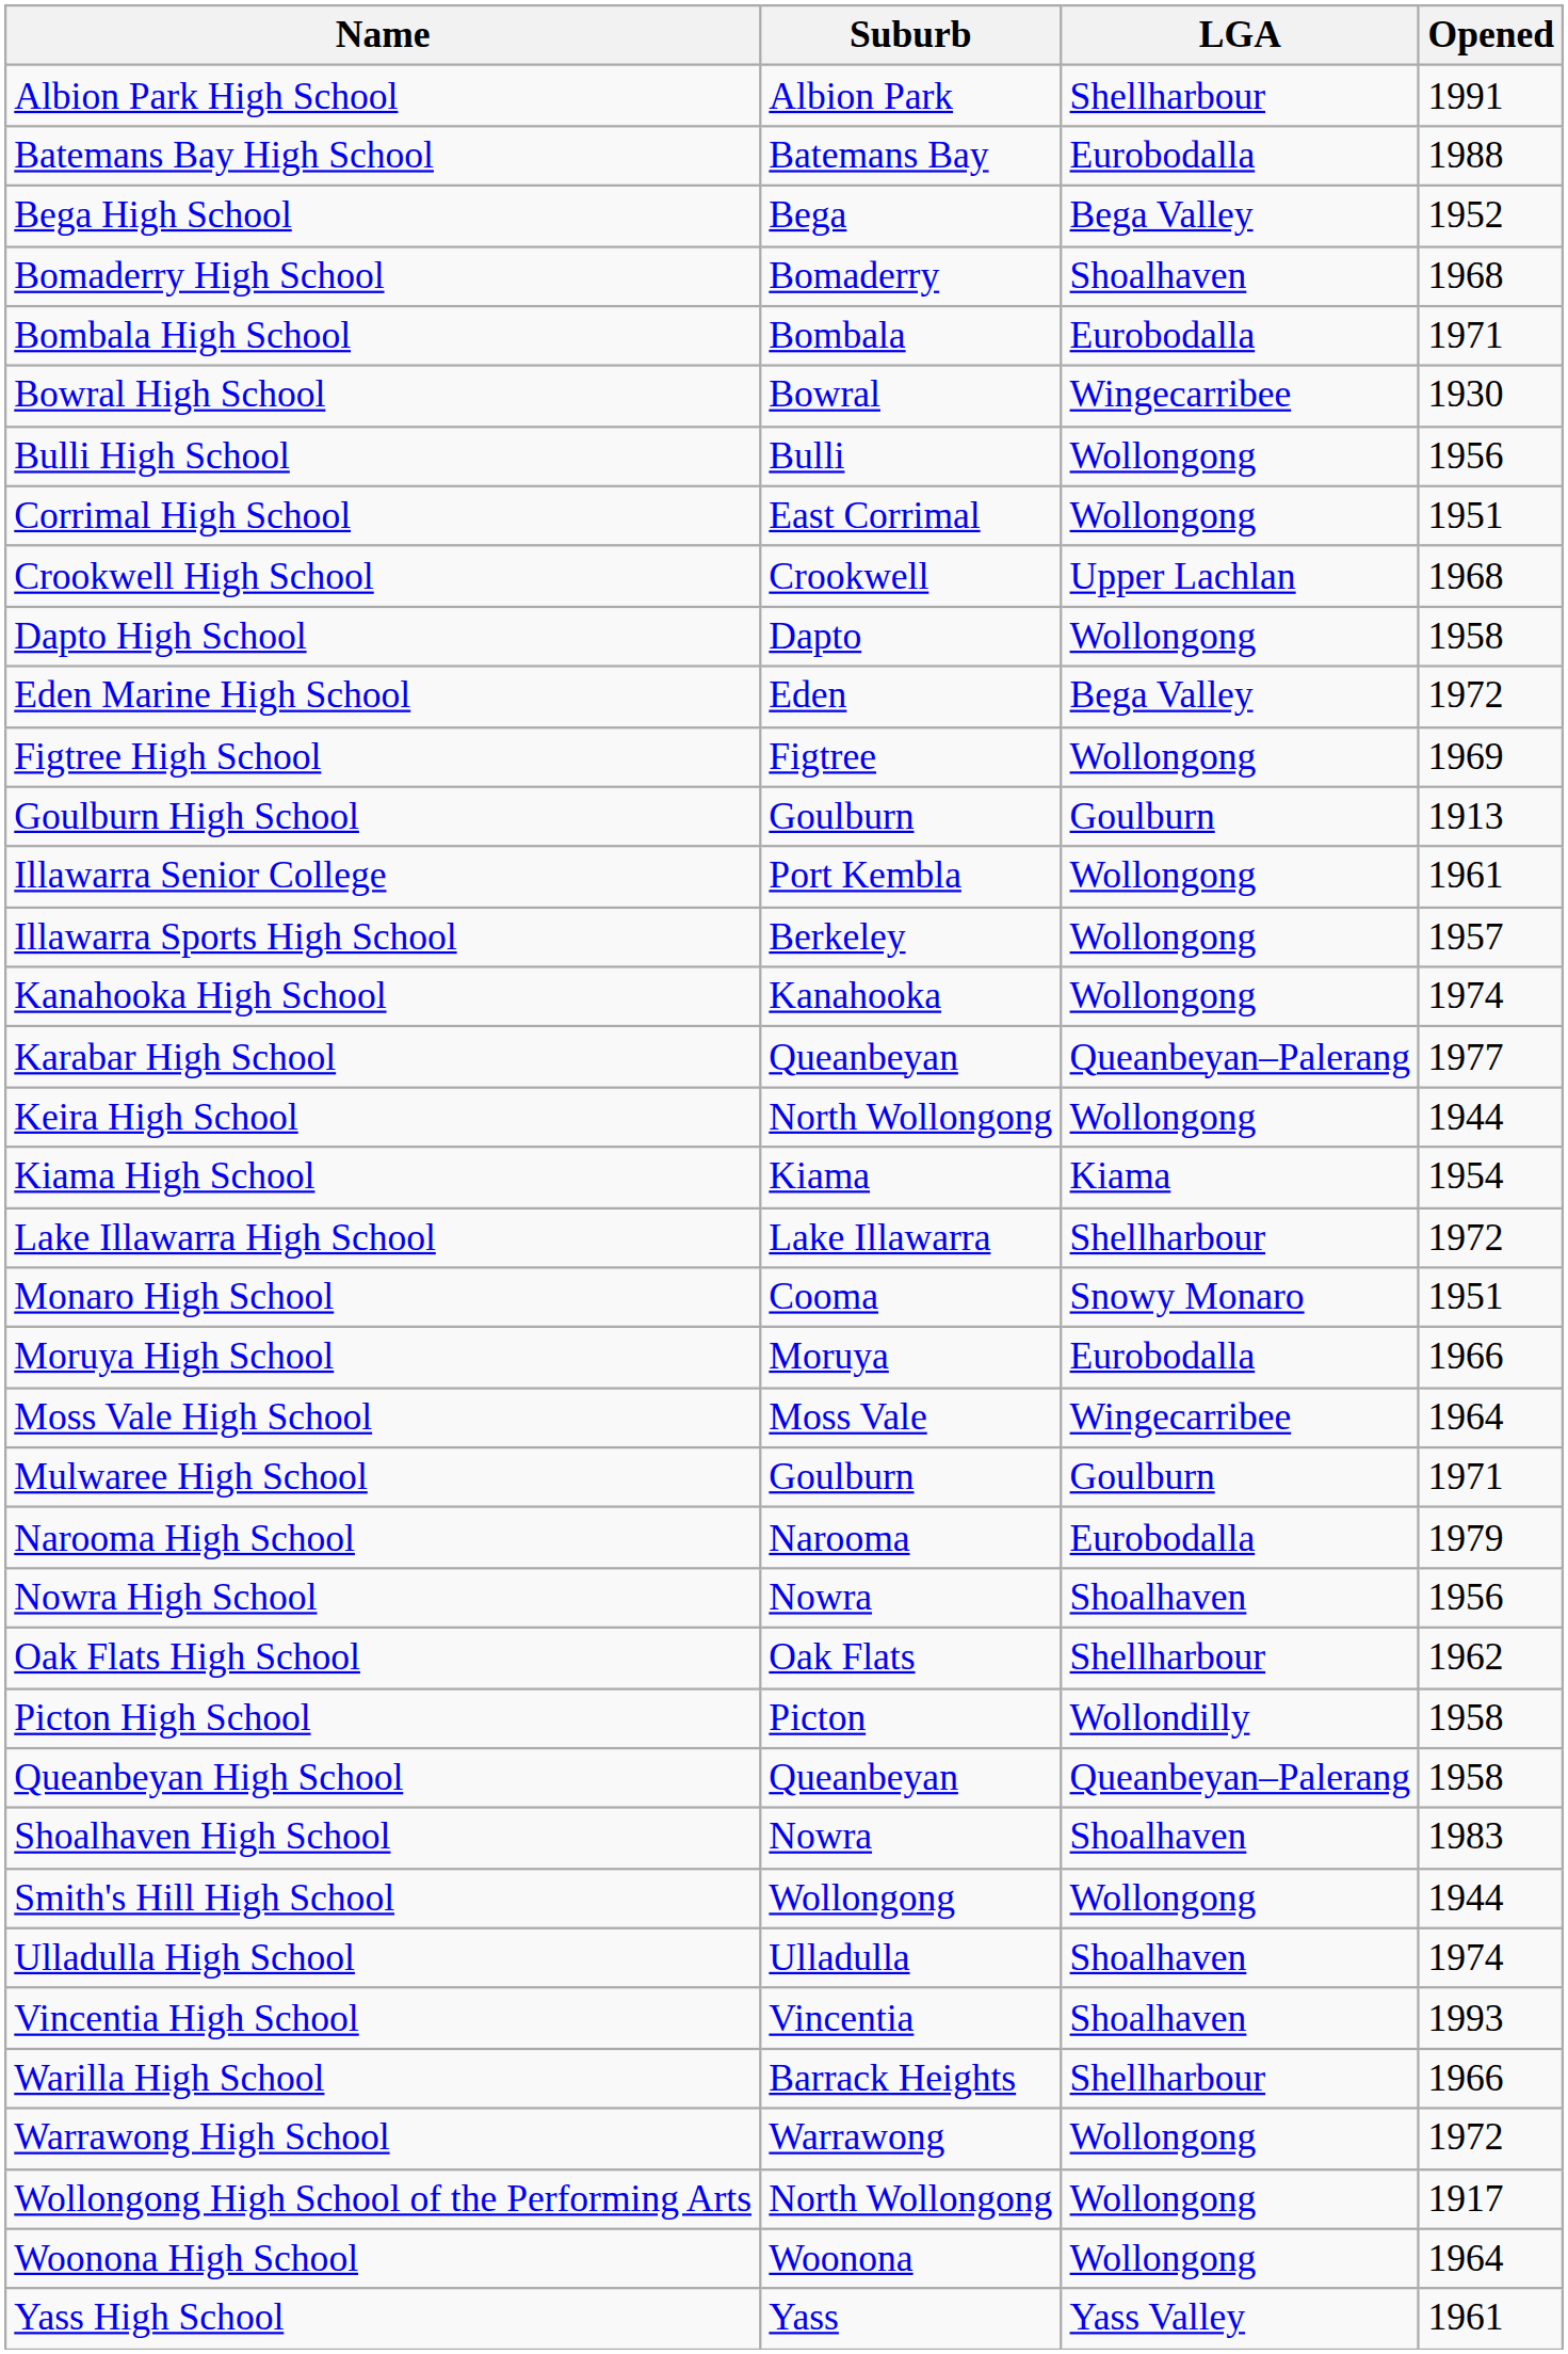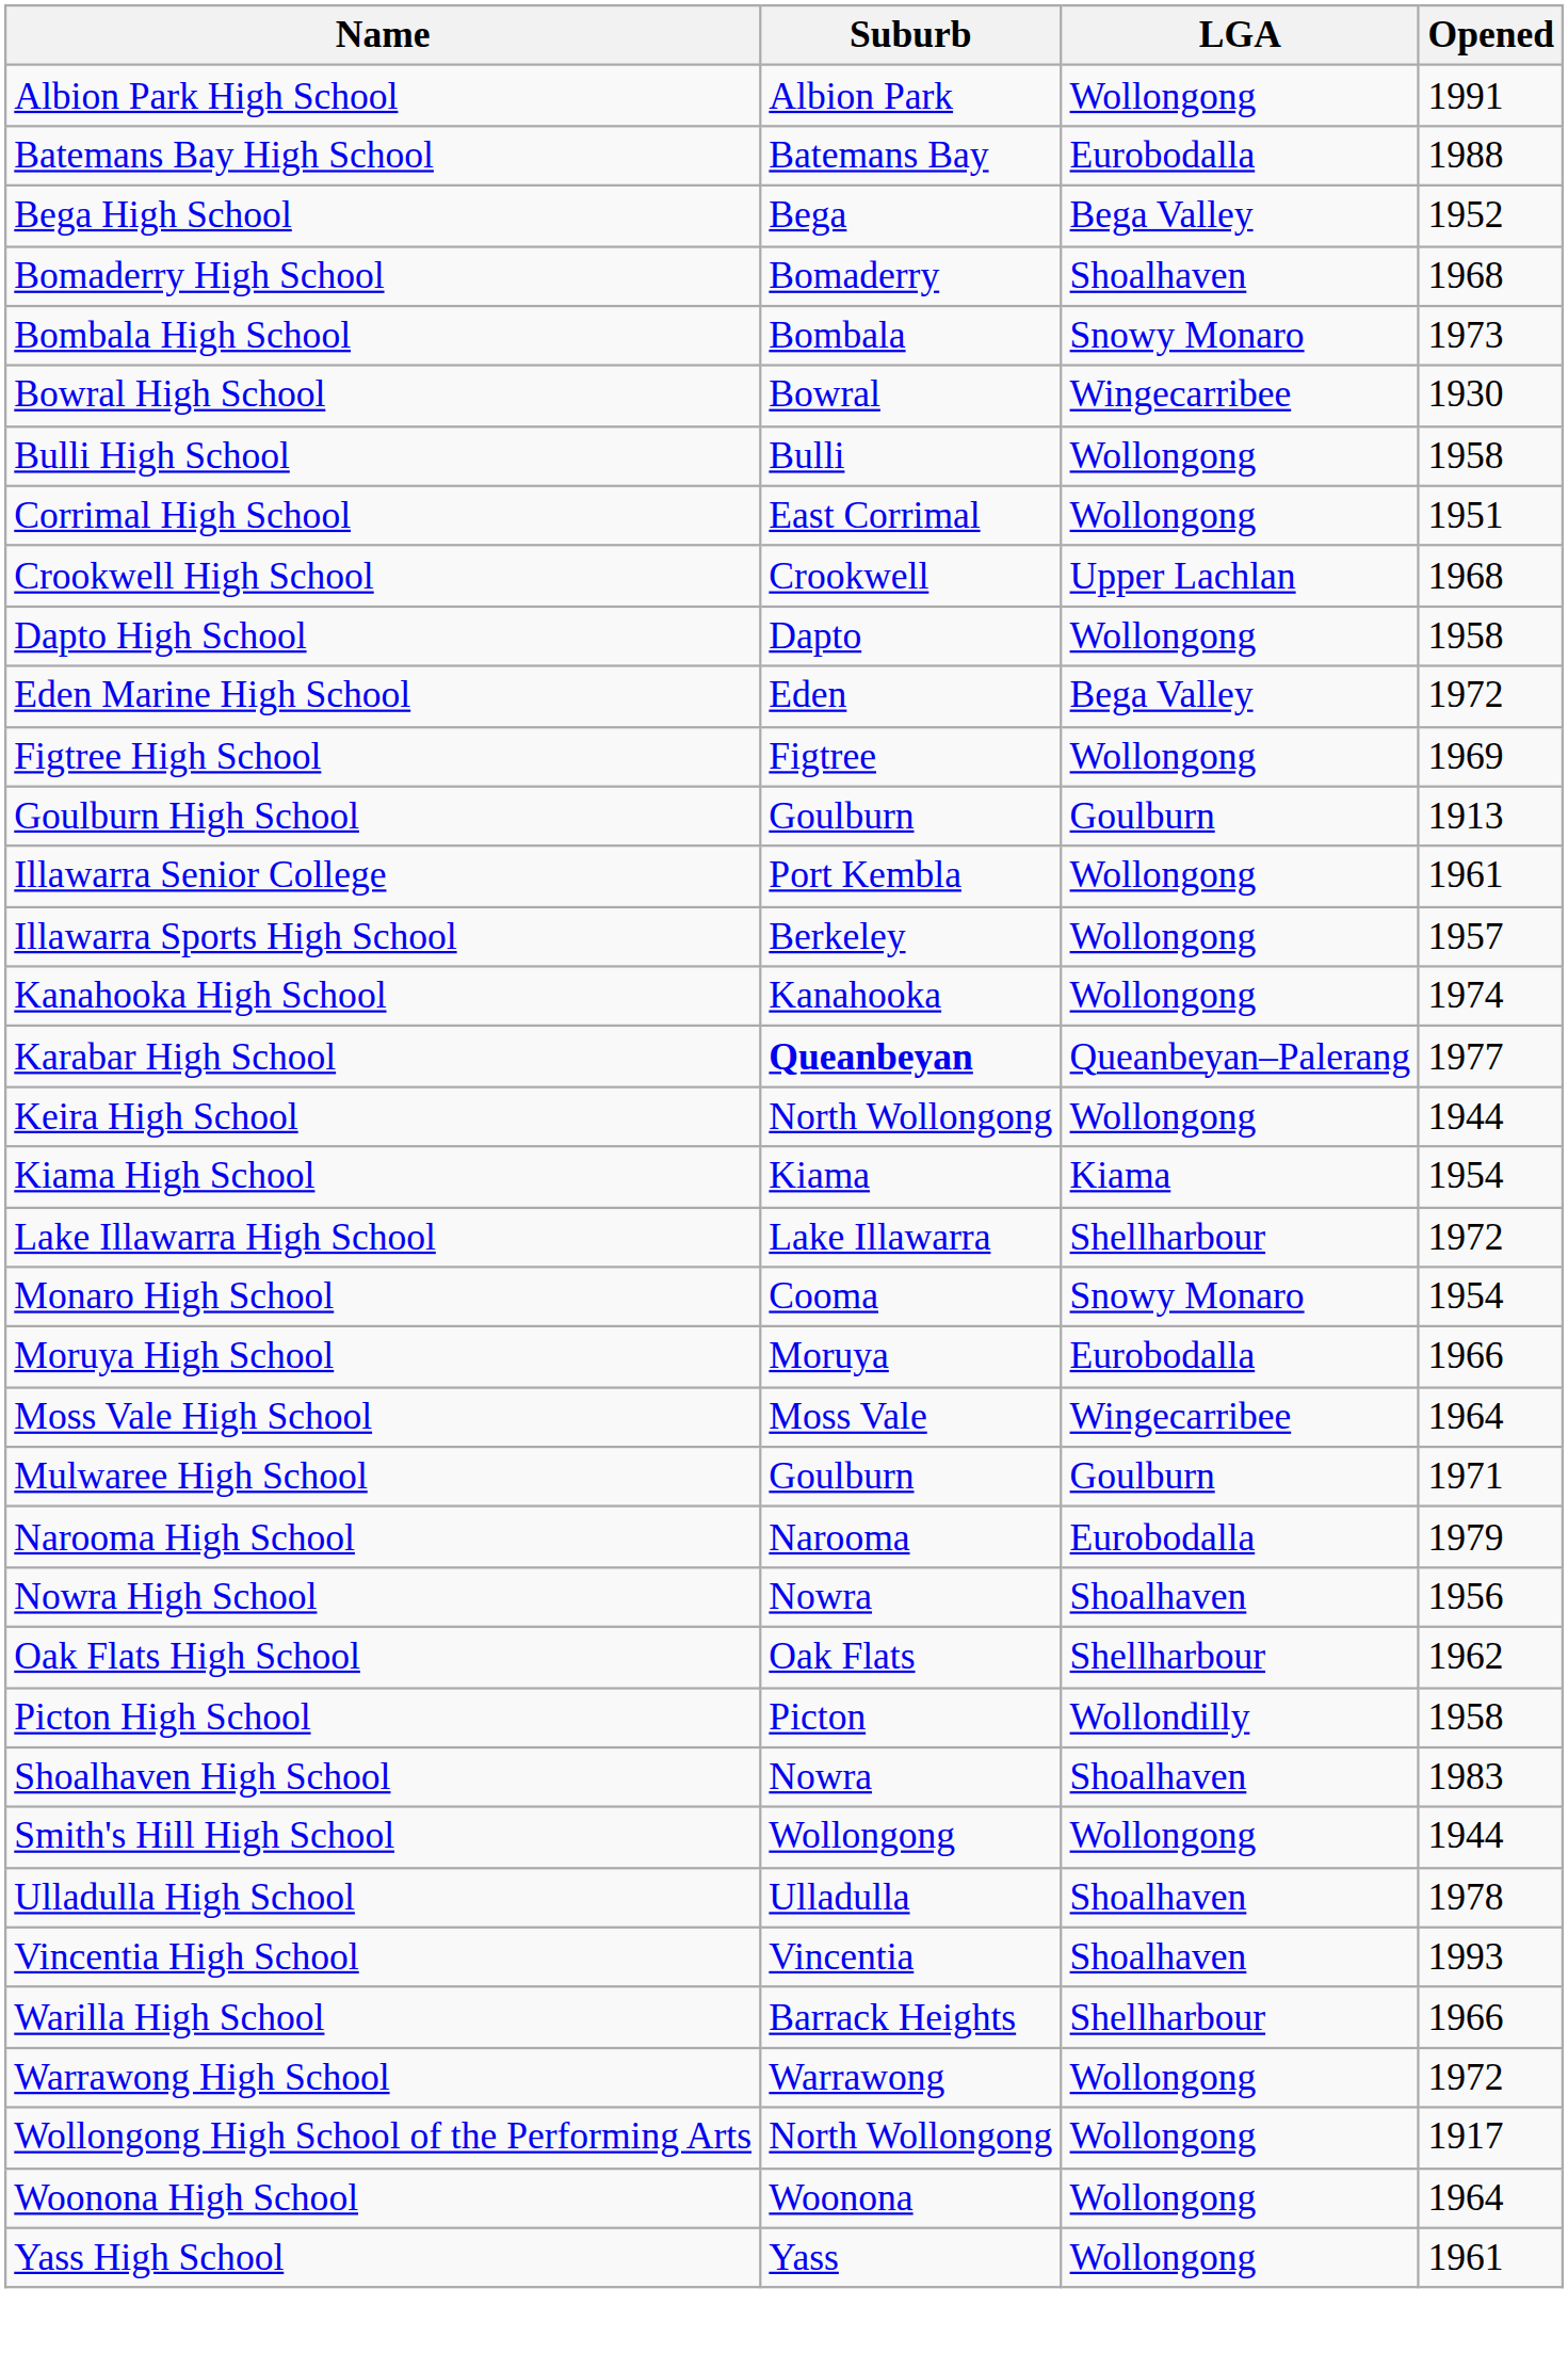 <table class="wikitable sortable">
 <tr>
 <th>Name</th>
 <th>Suburb</th>
 <th>LGA</th>
 <th>Opened</th>
 </tr>
 <tr>
 <td><a href='#'>Albion Park High School</a></td>
 <td><a href='#'>Albion Park</a></td>
-<td><a href='#'>Shellharbour</a></td>
+<td><a href='#'>Wollongong</a></td>
 <td>1991</td>
 </tr>
 <tr>
 <td><a href='#'>Batemans Bay High School</a></td>
 <td><a href='#'>Batemans Bay</a></td>
 <td><a href='#'>Eurobodalla</a></td>
 <td>1988</td>
 </tr>
 <tr>
 <td><a href='#'>Bega High School</a></td>
 <td><a href='#'>Bega</a></td>
 <td><a href='#'>Bega Valley</a></td>
 <td>1952</td>
 </tr>
 <tr>
 <td><a href='#'>Bomaderry High School</a></td>
 <td><a href='#'>Bomaderry</a></td>
 <td><a href='#'>Shoalhaven</a></td>
 <td>1968</td>
 </tr>
 <tr>
 <td><a href='#'>Bombala High School</a></td>
 <td><a href='#'>Bombala</a></td>
-<td><a href='#'>Eurobodalla</a></td>
-<td>1971</td>
+<td><a href='#'>Snowy Monaro</a></td>
+<td>1973</td>
 </tr>
 <tr>
 <td><a href='#'>Bowral High School</a></td>
 <td><a href='#'>Bowral</a></td>
 <td><a href='#'>Wingecarribee</a></td>
 <td>1930</td>
 </tr>
 <tr>
 <td><a href='#'>Bulli High School</a></td>
 <td><a href='#'>Bulli</a></td>
 <td><a href='#'>Wollongong</a></td>
-<td>1956</td>
+<td>1958</td>
 </tr>
 <tr>
 <td><a href='#'>Corrimal High School</a></td>
 <td><a href='#'>East Corrimal</a></td>
 <td><a href='#'>Wollongong</a></td>
 <td>1951</td>
 </tr>
 <tr>
 <td><a href='#'>Crookwell High School</a></td>
 <td><a href='#'>Crookwell</a></td>
 <td><a href='#'>Upper Lachlan</a></td>
 <td>1968</td>
 </tr>
 <tr>
 <td><a href='#'>Dapto High School</a></td>
 <td><a href='#'>Dapto</a></td>
 <td><a href='#'>Wollongong</a></td>
 <td>1958</td>
 </tr>
 <tr>
 <td><a href='#'>Eden Marine High School</a></td>
 <td><a href='#'>Eden</a></td>
 <td><a href='#'>Bega Valley</a></td>
 <td>1972</td>
 </tr>
 <tr>
 <td><a href='#'>Figtree High School</a></td>
 <td><a href='#'>Figtree</a></td>
 <td><a href='#'>Wollongong</a></td>
 <td>1969</td>
 </tr>
 <tr>
 <td><a href='#'>Goulburn High School</a></td>
 <td><a href='#'>Goulburn</a></td>
 <td><a href='#'>Goulburn</a></td>
 <td>1913</td>
 </tr>
 <tr>
 <td><a href='#'>Illawarra Senior College</a></td>
 <td><a href='#'>Port Kembla</a></td>
 <td><a href='#'>Wollongong</a></td>
 <td>1961</td>
 </tr>
 <tr>
 <td><a href='#'>Illawarra Sports High School</a></td>
 <td><a href='#'>Berkeley</a></td>
 <td><a href='#'>Wollongong</a></td>
 <td>1957</td>
 </tr>
 <tr>
 <td><a href='#'>Kanahooka High School</a></td>
 <td><a href='#'>Kanahooka</a></td>
 <td><a href='#'>Wollongong</a></td>
 <td>1974</td>
 </tr>
 <tr>
 <td><a href='#'>Karabar High School</a></td>
-<td><a href='#'>Queanbeyan</a></td>
+<td><strong><a href='#'>Queanbeyan</a></strong></td>
 <td><a href='#'>Queanbeyan–Palerang</a></td>
 <td>1977</td>
 </tr>
 <tr>
 <td><a href='#'>Keira High School</a></td>
 <td><a href='#'>North Wollongong</a></td>
 <td><a href='#'>Wollongong</a></td>
 <td>1944</td>
 </tr>
 <tr>
 <td><a href='#'>Kiama High School</a></td>
 <td><a href='#'>Kiama</a></td>
 <td><a href='#'>Kiama</a></td>
 <td>1954</td>
 </tr>
 <tr>
 <td><a href='#'>Lake Illawarra High School</a></td>
 <td><a href='#'>Lake Illawarra</a></td>
 <td><a href='#'>Shellharbour</a></td>
 <td>1972</td>
 </tr>
 <tr>
 <td><a href='#'>Monaro High School</a></td>
 <td><a href='#'>Cooma</a></td>
 <td><a href='#'>Snowy Monaro</a></td>
-<td>1951</td>
+<td>1954</td>
 </tr>
 <tr>
 <td><a href='#'>Moruya High School</a></td>
 <td><a href='#'>Moruya</a></td>
 <td><a href='#'>Eurobodalla</a></td>
 <td>1966</td>
 </tr>
 <tr>
 <td><a href='#'>Moss Vale High School</a></td>
 <td><a href='#'>Moss Vale</a></td>
 <td><a href='#'>Wingecarribee</a></td>
 <td>1964</td>
 </tr>
 <tr>
 <td><a href='#'>Mulwaree High School</a></td>
 <td><a href='#'>Goulburn</a></td>
 <td><a href='#'>Goulburn</a></td>
 <td>1971</td>
 </tr>
 <tr>
 <td><a href='#'>Narooma High School</a></td>
 <td><a href='#'>Narooma</a></td>
 <td><a href='#'>Eurobodalla</a></td>
 <td>1979</td>
 </tr>
 <tr>
 <td><a href='#'>Nowra High School</a></td>
 <td><a href='#'>Nowra</a></td>
 <td><a href='#'>Shoalhaven</a></td>
 <td>1956</td>
 </tr>
 <tr>
 <td><a href='#'>Oak Flats High School</a></td>
 <td><a href='#'>Oak Flats</a></td>
 <td><a href='#'>Shellharbour</a></td>
 <td>1962</td>
 </tr>
 <tr>
 <td><a href='#'>Picton High School</a></td>
 <td><a href='#'>Picton</a></td>
 <td><a href='#'>Wollondilly</a></td>
 <td>1958</td>
 </tr>
 <tr>
-<td><a href='#'>Queanbeyan High School</a></td>
-<td><a href='#'>Queanbeyan</a></td>
-<td><a href='#'>Queanbeyan–Palerang</a></td>
-<td>1958</td>
-</tr>
-<tr>
 <td><a href='#'>Shoalhaven High School</a></td>
 <td><a href='#'>Nowra</a></td>
 <td><a href='#'>Shoalhaven</a></td>
 <td>1983</td>
 </tr>
 <tr>
 <td><a href='#'>Smith's Hill High School</a></td>
 <td><a href='#'>Wollongong</a></td>
 <td><a href='#'>Wollongong</a></td>
 <td>1944</td>
 </tr>
 <tr>
 <td><a href='#'>Ulladulla High School</a></td>
 <td><a href='#'>Ulladulla</a></td>
 <td><a href='#'>Shoalhaven</a></td>
-<td>1974</td>
+<td>1978</td>
 </tr>
 <tr>
 <td><a href='#'>Vincentia High School</a></td>
 <td><a href='#'>Vincentia</a></td>
 <td><a href='#'>Shoalhaven</a></td>
 <td>1993</td>
 </tr>
 <tr>
 <td><a href='#'>Warilla High School</a></td>
 <td><a href='#'>Barrack Heights</a></td>
 <td><a href='#'>Shellharbour</a></td>
 <td>1966</td>
 </tr>
 <tr>
 <td><a href='#'>Warrawong High School</a></td>
 <td><a href='#'>Warrawong</a></td>
 <td><a href='#'>Wollongong</a></td>
 <td>1972</td>
 </tr>
 <tr>
 <td><a href='#'>Wollongong High School of the Performing Arts</a></td>
 <td><a href='#'>North Wollongong</a></td>
 <td><a href='#'>Wollongong</a></td>
 <td>1917</td>
 </tr>
 <tr>
 <td><a href='#'>Woonona High School</a></td>
 <td><a href='#'>Woonona</a></td>
 <td><a href='#'>Wollongong</a></td>
 <td>1964</td>
 </tr>
 <tr>
 <td><a href='#'>Yass High School</a></td>
 <td><a href='#'>Yass</a></td>
-<td><a href='#'>Yass Valley</a></td>
+<td><a href='#'>Wollongong</a></td>
 <td>1961</td>
 </tr>
 </table>
